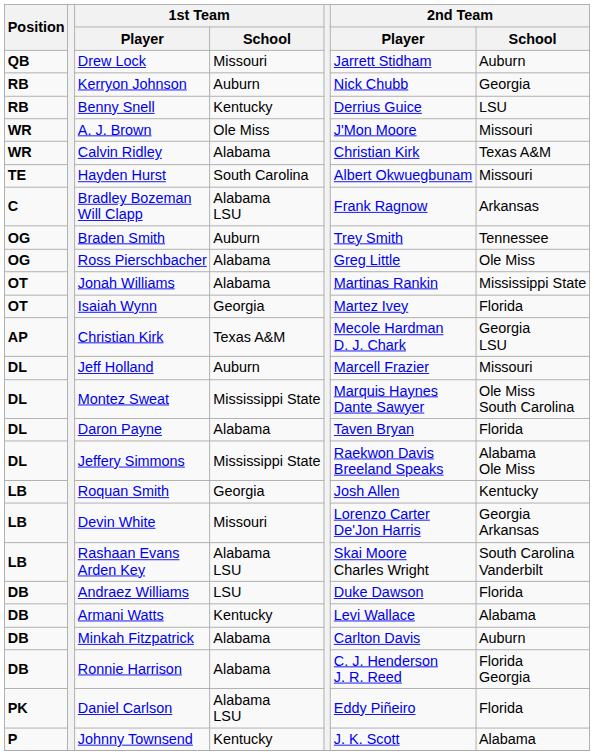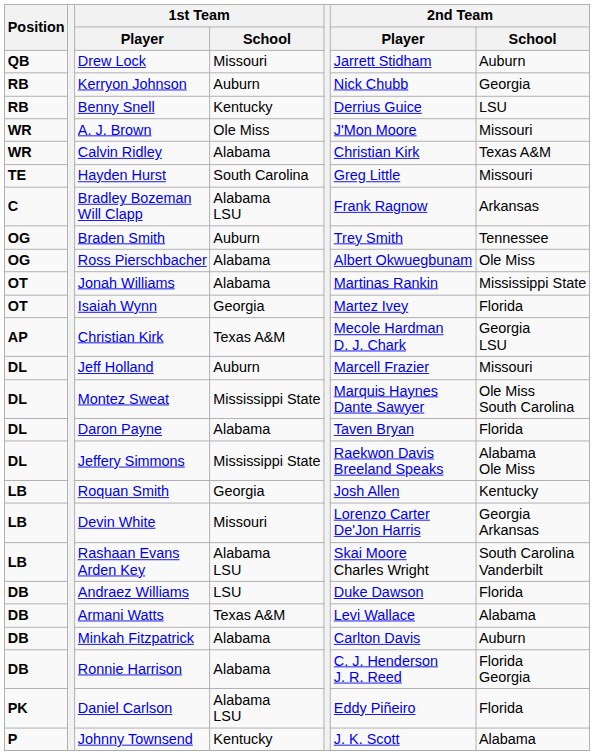 <table class="wikitable" border="1">
 <tr>
 <th rowspan="2">Position</th>
 <th rowspan="28"></th>
 <th colspan="2">1st Team</th>
 <th rowspan="28"></th>
 <th colspan="2">2nd Team</th>
 </tr>
 <tr>
 <th>Player</th>
 <th>School</th>
 <th>Player</th>
 <th>School</th>
 </tr>
 <tr>
 <td><strong>QB</strong></td>
 <td><a href='#'>Drew Lock</a></td>
 <td>Missouri</td>
 <td><a href='#'>Jarrett Stidham</a></td>
 <td>Auburn</td>
 </tr>
 <tr>
 <td><strong>RB</strong></td>
 <td><a href='#'>Kerryon Johnson</a></td>
 <td>Auburn</td>
 <td><a href='#'>Nick Chubb</a></td>
 <td>Georgia</td>
 </tr>
 <tr>
 <td><strong>RB</strong></td>
 <td><a href='#'>Benny Snell</a></td>
 <td>Kentucky</td>
 <td><a href='#'>Derrius Guice</a></td>
 <td>LSU</td>
 </tr>
 <tr>
 <td><strong>WR</strong></td>
 <td><a href='#'>A. J. Brown</a></td>
 <td>Ole Miss</td>
 <td><a href='#'>J'Mon Moore</a></td>
 <td>Missouri</td>
 </tr>
 <tr>
 <td><strong>WR</strong></td>
 <td><a href='#'>Calvin Ridley</a></td>
 <td>Alabama</td>
 <td><a href='#'>Christian Kirk</a></td>
 <td>Texas A&M</td>
 </tr>
 <tr>
 <td><strong>TE</strong></td>
 <td><a href='#'>Hayden Hurst</a></td>
 <td>South Carolina</td>
-<td><a href='#'>Albert Okwuegbunam</a></td>
+<td><a href='#'>Greg Little</a></td>
 <td>Missouri</td>
 </tr>
 <tr>
 <td><strong>C</strong></td>
 <td><a href='#'>Bradley Bozeman</a><br><a href='#'>Will Clapp</a></td>
 <td>Alabama<br>LSU</td>
 <td><a href='#'>Frank Ragnow</a></td>
 <td>Arkansas</td>
 </tr>
 <tr>
 <td><strong>OG</strong></td>
 <td><a href='#'>Braden Smith</a></td>
 <td>Auburn</td>
 <td><a href='#'>Trey Smith</a></td>
 <td>Tennessee</td>
 </tr>
 <tr>
 <td><strong>OG</strong></td>
 <td><a href='#'>Ross Pierschbacher</a></td>
 <td>Alabama</td>
-<td><a href='#'>Greg Little</a></td>
+<td><a href='#'>Albert Okwuegbunam</a></td>
 <td>Ole Miss</td>
 </tr>
 <tr>
 <td><strong>OT</strong></td>
 <td><a href='#'>Jonah Williams</a></td>
 <td>Alabama</td>
 <td><a href='#'>Martinas Rankin</a></td>
 <td>Mississippi State</td>
 </tr>
 <tr>
 <td><strong>OT</strong></td>
 <td><a href='#'>Isaiah Wynn</a></td>
 <td>Georgia</td>
 <td><a href='#'>Martez Ivey</a></td>
 <td>Florida</td>
 </tr>
 <tr>
 <td><strong>AP</strong></td>
 <td><a href='#'>Christian Kirk</a></td>
 <td>Texas A&M</td>
 <td><a href='#'>Mecole Hardman</a><br><a href='#'>D. J. Chark</a></td>
 <td>Georgia<br>LSU</td>
 </tr>
 <tr>
 <td><strong>DL</strong></td>
 <td><a href='#'>Jeff Holland</a></td>
 <td>Auburn</td>
 <td><a href='#'>Marcell Frazier</a></td>
 <td>Missouri</td>
 </tr>
 <tr>
 <td><strong>DL</strong></td>
 <td><a href='#'>Montez Sweat</a></td>
 <td>Mississippi State</td>
 <td><a href='#'>Marquis Haynes</a><br><a href='#'>Dante Sawyer</a></td>
 <td>Ole Miss<br>South Carolina</td>
 </tr>
 <tr>
 <td><strong>DL</strong></td>
 <td><a href='#'>Daron Payne</a></td>
 <td>Alabama</td>
 <td><a href='#'>Taven Bryan</a></td>
 <td>Florida</td>
 </tr>
 <tr>
 <td><strong>DL</strong></td>
 <td><a href='#'>Jeffery Simmons</a></td>
 <td>Mississippi State</td>
 <td><a href='#'>Raekwon Davis</a><br><a href='#'>Breeland Speaks</a></td>
 <td>Alabama<br>Ole Miss</td>
 </tr>
 <tr>
 <td><strong>LB</strong></td>
 <td><a href='#'>Roquan Smith</a></td>
 <td>Georgia</td>
 <td><a href='#'>Josh Allen</a></td>
 <td>Kentucky</td>
 </tr>
 <tr>
 <td><strong>LB</strong></td>
 <td><a href='#'>Devin White</a></td>
 <td>Missouri</td>
 <td><a href='#'>Lorenzo Carter</a><br><a href='#'>De'Jon Harris</a></td>
 <td>Georgia<br>Arkansas</td>
 </tr>
 <tr>
 <td><strong>LB</strong></td>
 <td><a href='#'>Rashaan Evans</a><br><a href='#'>Arden Key</a></td>
 <td>Alabama<br>LSU</td>
 <td><a href='#'>Skai Moore</a><br>Charles Wright</td>
 <td>South Carolina<br>Vanderbilt</td>
 </tr>
 <tr>
 <td><strong>DB</strong></td>
 <td><a href='#'>Andraez Williams</a></td>
 <td>LSU</td>
 <td><a href='#'>Duke Dawson</a></td>
 <td>Florida</td>
 </tr>
 <tr>
 <td><strong>DB</strong></td>
 <td><a href='#'>Armani Watts</a></td>
-<td>Kentucky</td>
+<td>Texas A&M</td>
 <td><a href='#'>Levi Wallace</a></td>
 <td>Alabama</td>
 </tr>
 <tr>
 <td><strong>DB</strong></td>
 <td><a href='#'>Minkah Fitzpatrick</a></td>
 <td>Alabama</td>
 <td><a href='#'>Carlton Davis</a></td>
 <td>Auburn</td>
 </tr>
 <tr>
 <td><strong>DB</strong></td>
 <td><a href='#'>Ronnie Harrison</a></td>
 <td>Alabama</td>
 <td><a href='#'>C. J. Henderson</a><br><a href='#'>J. R. Reed</a></td>
 <td>Florida<br>Georgia</td>
 </tr>
 <tr>
 <td><strong>PK</strong></td>
 <td><a href='#'>Daniel Carlson</a></td>
 <td>Alabama<br>LSU</td>
 <td><a href='#'>Eddy Piñeiro</a></td>
 <td>Florida</td>
 </tr>
 <tr>
 <td><strong>P</strong></td>
 <td><a href='#'>Johnny Townsend</a></td>
 <td>Kentucky</td>
 <td><a href='#'>J. K. Scott</a></td>
 <td>Alabama</td>
 </tr>
 <tr>
 </tr>
 </table>
